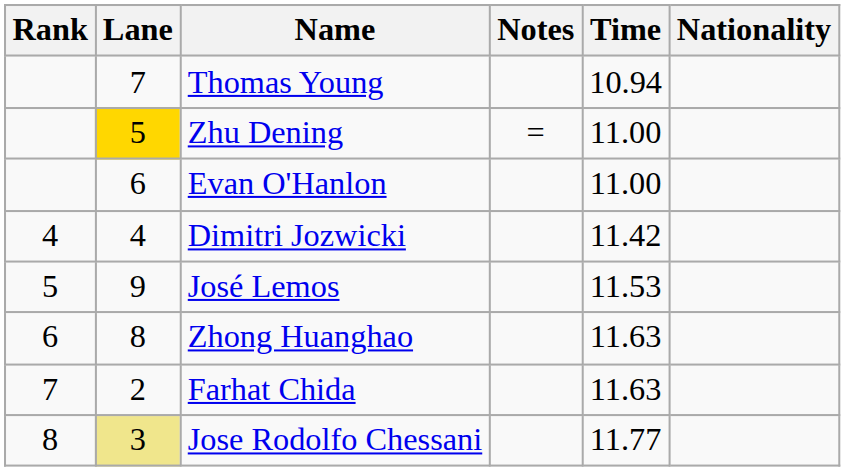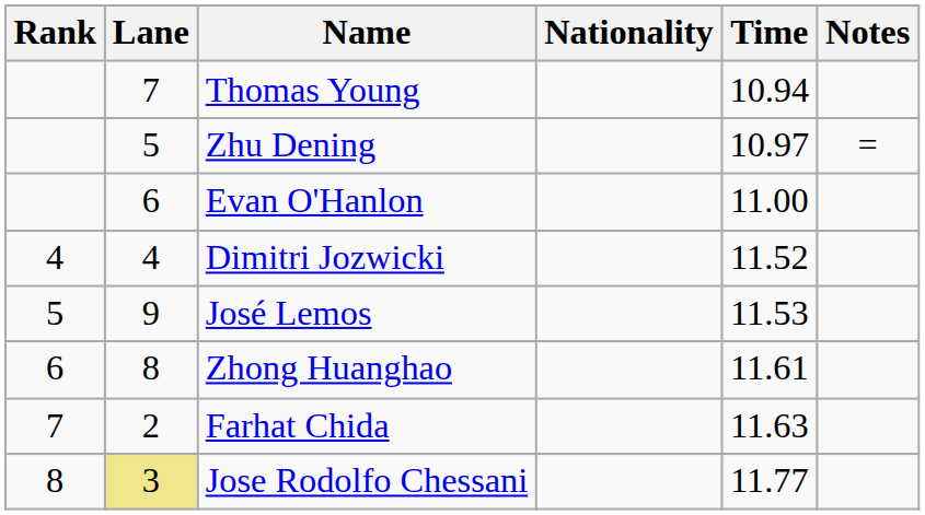 <table class="wikitable sortable" style="text-align:center">
 <tr>
 <th>Rank</th>
 <th>Lane</th>
 <th>Name</th>
+<th>Nationality</th>
+<th>Time</th>
 <th>Notes</th>
-<th>Time</th>
-<th>Nationality</th>
 </tr>
 <tr>
 <td></td>
 <td>7</td>
 <td align="left"><a href='#'>Thomas Young</a></td>
+<td align="left"></td>
+<td>10.94</td>
 <td></td>
-<td>10.94</td>
-<td align="left"></td>
 </tr>
 <tr>
 <td></td>
-<td style="background: gold;">5</td>
+<td>5</td>
 <td align="left"><a href='#'>Zhu Dening</a></td>
+<td align="left"></td>
+<td>10.97</td>
 <td>=</td>
-<td>11.00</td>
-<td align="left"></td>
 </tr>
 <tr>
 <td></td>
 <td>6</td>
 <td align="left"><a href='#'>Evan O'Hanlon</a></td>
+<td align="left"></td>
+<td>11.00</td>
 <td></td>
-<td>11.00</td>
-<td align="left"></td>
 </tr>
 <tr>
 <td>4</td>
 <td>4</td>
 <td align="left"><a href='#'>Dimitri Jozwicki</a></td>
+<td align="left"></td>
+<td>11.52</td>
 <td></td>
-<td>11.42</td>
-<td align="left"></td>
 </tr>
 <tr>
 <td>5</td>
 <td>9</td>
 <td align="left"><a href='#'>José Lemos</a></td>
+<td align="left"></td>
+<td>11.53</td>
 <td></td>
-<td>11.53</td>
-<td align="left"></td>
 </tr>
 <tr>
 <td>6</td>
 <td>8</td>
 <td align="left"><a href='#'>Zhong Huanghao</a></td>
+<td align="left"></td>
+<td>11.61</td>
 <td></td>
-<td>11.63</td>
-<td align="left"></td>
 </tr>
 <tr>
 <td>7</td>
 <td>2</td>
 <td align="left"><a href='#'>Farhat Chida</a></td>
+<td align="left"></td>
+<td>11.63</td>
 <td></td>
-<td>11.63</td>
-<td align="left"></td>
 </tr>
 <tr>
 <td>8</td>
 <td style="background: khaki;">3</td>
 <td align="left"><a href='#'>Jose Rodolfo Chessani</a></td>
+<td align="left"></td>
+<td>11.77</td>
 <td></td>
-<td>11.77</td>
-<td align="left"></td>
 </tr>
 </table>
